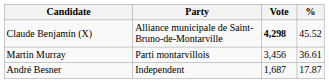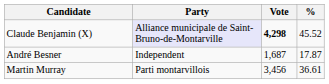 <table class="wikitable">
 <tr>
 <th bgcolor="#DDDDFF" width="200px">Candidate</th>
 <th bgcolor="#DDDDFF" width="200px">Party</th>
 <th bgcolor="#DDDDFF" width="50px">Vote</th>
 <th bgcolor="#DDDDFF" width="30px">%</th>
 </tr>
 <tr>
 <td>Claude Benjamin (X)</td>
-<td>Alliance municipale de Saint-Bruno-de-Montarville</td>
+<td style="background: lavender;">Alliance municipale de Saint-Bruno-de-Montarville</td>
 <td><strong>4,298</strong></td>
 <td>45.52</td>
+</tr>
+<tr>
+<td>André Besner</td>
+<td>Independent</td>
+<td>1,687</td>
+<td>17.87</td>
 </tr>
 <tr>
 <td>Martin Murray</td>
 <td>Parti montarvillois</td>
 <td>3,456</td>
 <td>36.61</td>
 </tr>
-<tr>
-<td>André Besner</td>
-<td>Independent</td>
-<td>1,687</td>
-<td>17.87</td>
-</tr>
 </table>
